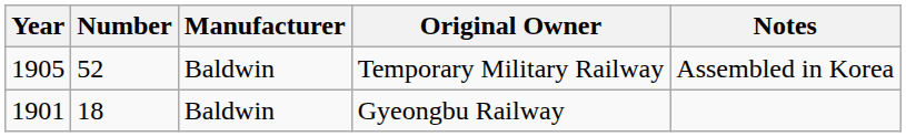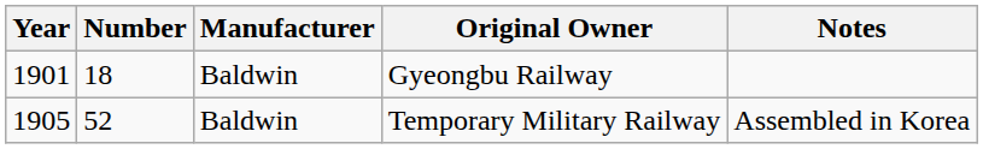 <table class="wikitable">
 <tr>
 <th>Year</th>
 <th>Number</th>
 <th>Manufacturer</th>
 <th>Original Owner</th>
 <th>Notes</th>
 </tr>
 <tr>
+<td>1901</td>
+<td>18</td>
+<td>Baldwin</td>
+<td>Gyeongbu Railway</td>
+<td></td>
+</tr>
+<tr>
 <td>1905</td>
 <td>52</td>
 <td>Baldwin</td>
 <td>Temporary Military Railway</td>
 <td>Assembled in Korea</td>
 </tr>
-<tr>
-<td>1901</td>
-<td>18</td>
-<td>Baldwin</td>
-<td>Gyeongbu Railway</td>
-<td></td>
-</tr>
 </table>
